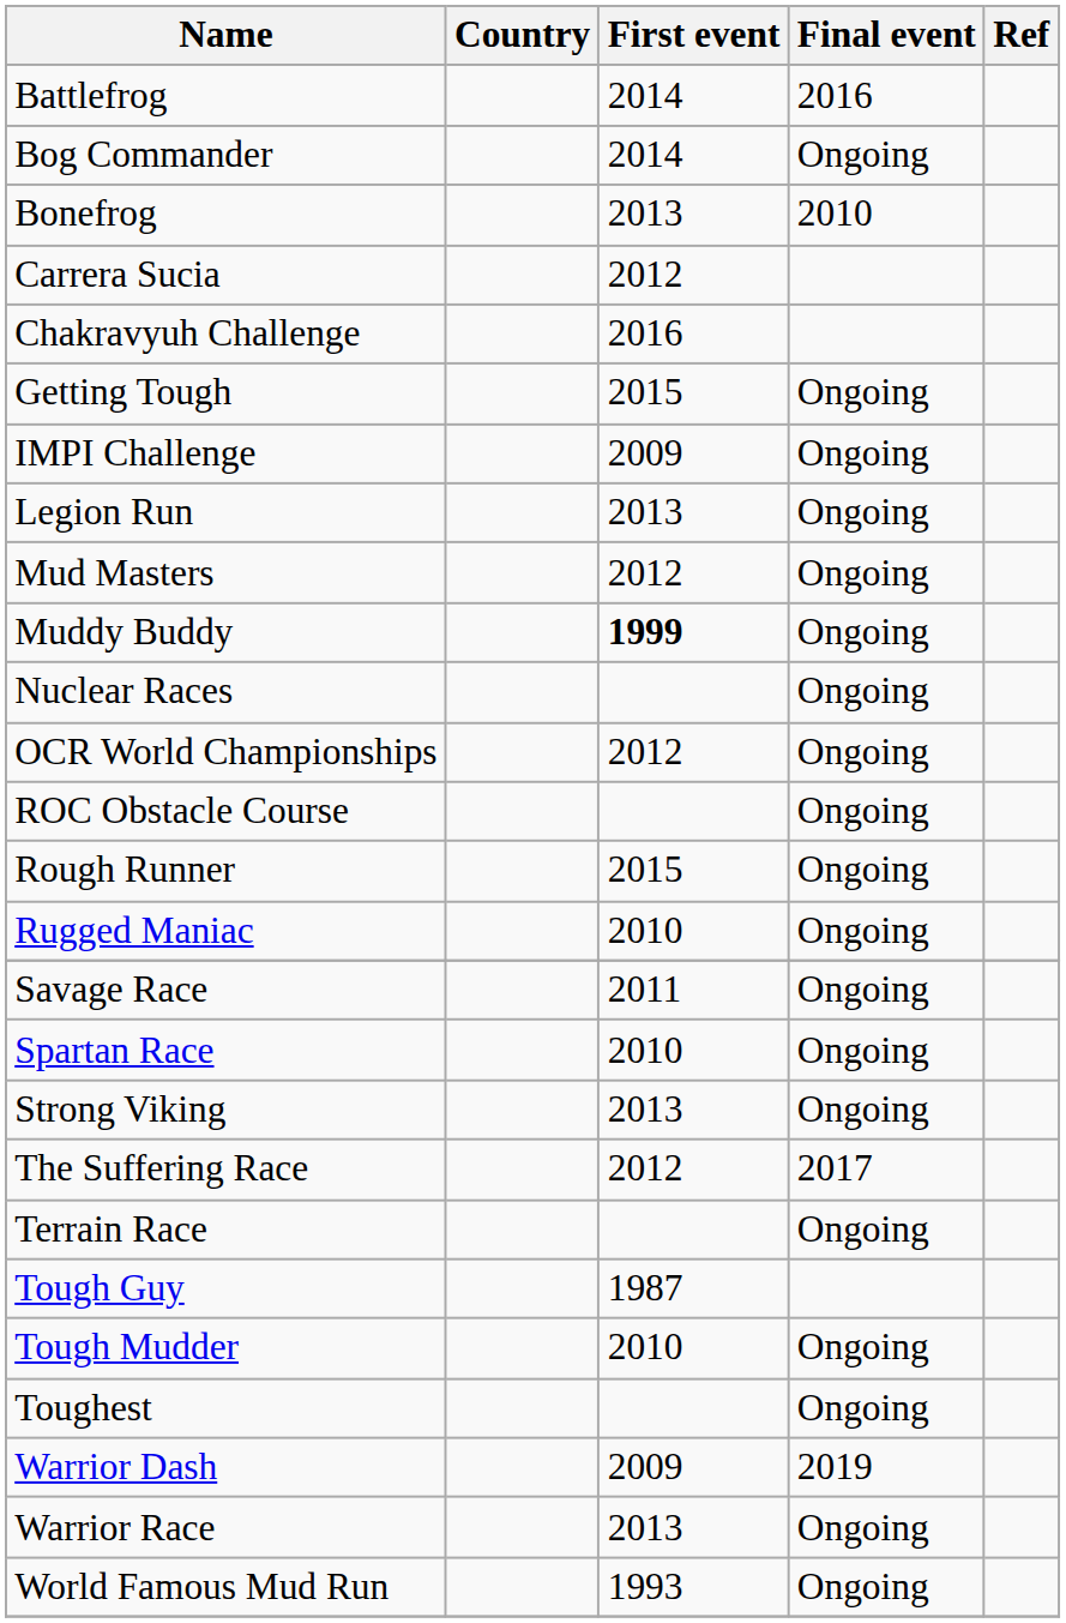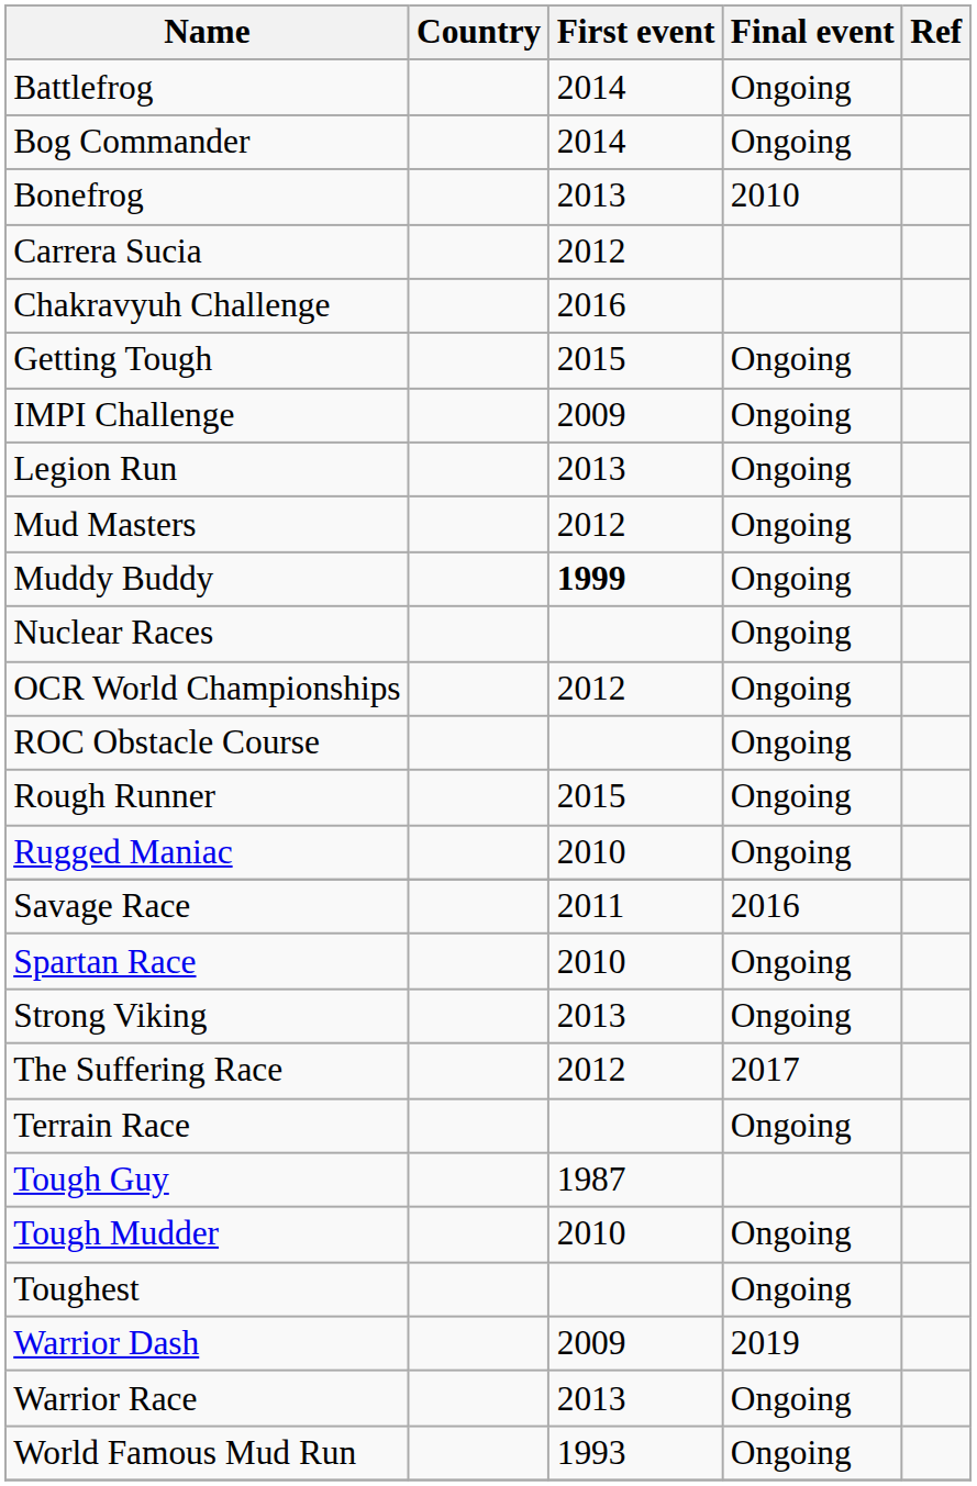 <table class="wikitable sortable">
 <tr>
 <th>Name</th>
 <th>Country</th>
 <th>First event</th>
 <th>Final event</th>
 <th>Ref</th>
 </tr>
 <tr>
 <td>Battlefrog</td>
 <td></td>
 <td>2014</td>
-<td>2016</td>
+<td>Ongoing</td>
 <td></td>
 </tr>
 <tr>
 <td>Bog Commander</td>
 <td></td>
 <td>2014</td>
 <td>Ongoing</td>
 <td></td>
 </tr>
 <tr>
 <td>Bonefrog</td>
 <td></td>
 <td>2013</td>
 <td>2010</td>
 <td></td>
 </tr>
 <tr>
 <td>Carrera Sucia</td>
 <td></td>
 <td>2012</td>
 <td></td>
 <td></td>
 </tr>
 <tr>
 <td>Chakravyuh Challenge</td>
 <td></td>
 <td>2016</td>
 <td></td>
 <td></td>
 </tr>
 <tr>
 <td>Getting Tough</td>
 <td></td>
 <td>2015</td>
 <td>Ongoing</td>
 <td></td>
 </tr>
 <tr>
 <td>IMPI Challenge</td>
 <td></td>
 <td>2009</td>
 <td>Ongoing</td>
 <td></td>
 </tr>
 <tr>
 <td>Legion Run</td>
 <td></td>
 <td>2013</td>
 <td>Ongoing</td>
 <td></td>
 </tr>
 <tr>
 <td>Mud Masters</td>
 <td> </td>
 <td>2012</td>
 <td>Ongoing</td>
 <td></td>
 </tr>
 <tr>
 <td>Muddy Buddy</td>
 <td></td>
 <td><strong>1999</strong></td>
 <td>Ongoing</td>
 <td></td>
 </tr>
 <tr>
 <td>Nuclear Races</td>
 <td></td>
 <td></td>
 <td>Ongoing</td>
 <td></td>
 </tr>
 <tr>
 <td>OCR World Championships</td>
 <td></td>
 <td>2012</td>
 <td>Ongoing</td>
 <td></td>
 </tr>
 <tr>
 <td>ROC Obstacle Course</td>
 <td></td>
 <td></td>
 <td>Ongoing</td>
 <td></td>
 </tr>
 <tr>
 <td>Rough Runner</td>
 <td></td>
 <td>2015</td>
 <td>Ongoing</td>
 <td></td>
 </tr>
 <tr>
 <td><a href='#'>Rugged Maniac</a></td>
 <td></td>
 <td>2010</td>
 <td>Ongoing</td>
 <td></td>
 </tr>
 <tr>
 </tr>
 <tr>
 <td>Savage Race</td>
 <td></td>
 <td>2011</td>
-<td>Ongoing</td>
+<td>2016</td>
 <td></td>
 </tr>
 <tr>
 <td><a href='#'>Spartan Race</a></td>
 <td></td>
 <td>2010</td>
 <td>Ongoing</td>
 <td></td>
 </tr>
 <tr>
 <td>Strong Viking</td>
 <td></td>
 <td>2013</td>
 <td>Ongoing</td>
 <td></td>
 </tr>
 <tr>
 <td>The Suffering Race</td>
 <td></td>
 <td>2012</td>
 <td>2017</td>
 <td></td>
 </tr>
 <tr>
 <td>Terrain Race</td>
 <td></td>
 <td></td>
 <td>Ongoing</td>
 <td></td>
 </tr>
 <tr>
 <td><a href='#'>Tough Guy</a></td>
 <td></td>
 <td>1987</td>
 <td></td>
 <td></td>
 </tr>
 <tr>
 <td><a href='#'>Tough Mudder</a></td>
 <td></td>
 <td>2010</td>
 <td>Ongoing</td>
 <td></td>
 </tr>
 <tr>
 <td>Toughest</td>
 <td></td>
 <td></td>
 <td>Ongoing</td>
 <td></td>
 </tr>
 <tr>
 <td><a href='#'>Warrior Dash</a></td>
 <td></td>
 <td>2009</td>
 <td>2019</td>
 <td></td>
 </tr>
 <tr>
 <td>Warrior Race</td>
 <td></td>
 <td>2013</td>
 <td>Ongoing</td>
 <td></td>
 </tr>
 <tr>
 <td>World Famous Mud Run</td>
 <td></td>
 <td>1993</td>
 <td>Ongoing</td>
 <td></td>
 </tr>
 <tr>
 </tr>
 </table>
